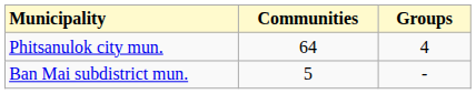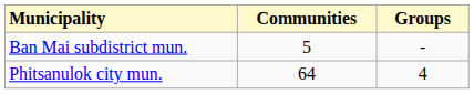 <table class="wikitable" style="width:48%;">
 <tr>
 <th scope="col" style= "width:50%; background: #fffacd; text-align:left;"><strong>Municipality</strong></th>
 <th scope="col" style= "width:30%; background: #fffacd; text-align:center;"><strong>Communities</strong></th>
 <td scope="col" style= "width=20%; background: #fffacd; text-align:center;"><strong>Groups</strong></td>
 </tr>
 <tr>
+<td scope="row"><a href='#'>Ban Mai subdistrict mun.</a></td>
+<td style="text-align:center;">5</td>
+<td style="text-align:center;">-</td>
+</tr>
+<tr>
 <td scope="row"><a href='#'>Phitsanulok city mun.</a></td>
 <td style="text-align:center;">64</td>
 <td style="text-align:center;">4</td>
 </tr>
-<tr>
-<td scope="row"><a href='#'>Ban Mai subdistrict mun.</a></td>
-<td style="text-align:center;">5</td>
-<td style="text-align:center;">-</td>
-</tr>
 </table>
